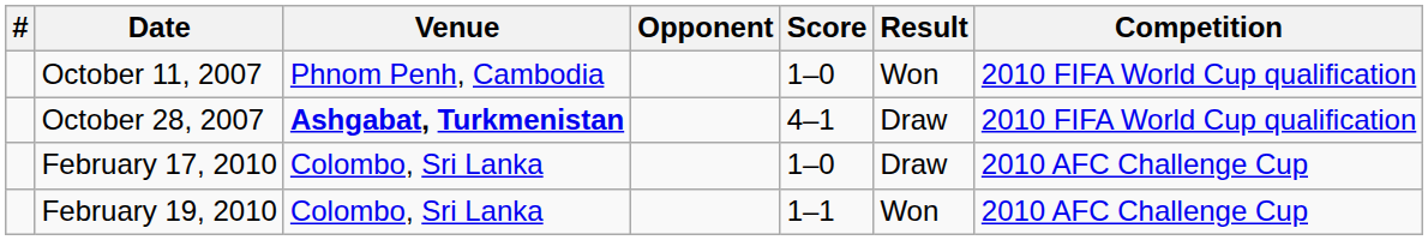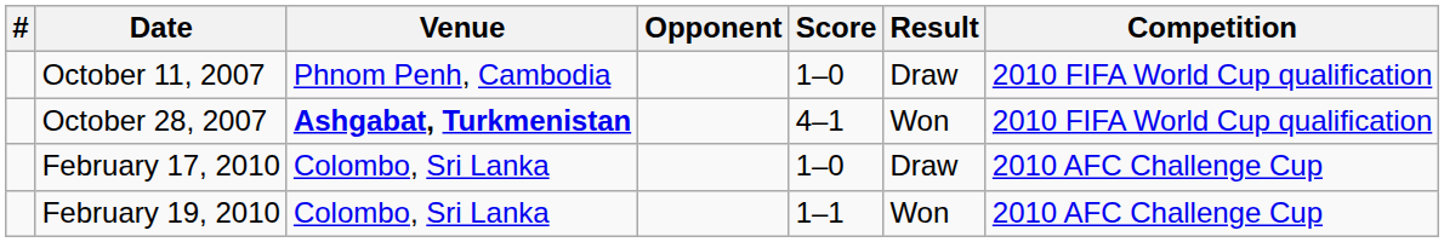 <table class="wikitable">
 <tr>
 <th>#</th>
 <th>Date</th>
 <th>Venue</th>
 <th>Opponent</th>
 <th>Score</th>
 <th>Result</th>
 <th>Competition</th>
 </tr>
 <tr>
 <td></td>
 <td>October 11, 2007</td>
 <td><a href='#'>Phnom Penh</a>, <a href='#'>Cambodia</a></td>
 <td></td>
 <td>1–0</td>
-<td>Won</td>
+<td>Draw</td>
 <td><a href='#'>2010 FIFA World Cup qualification</a></td>
 </tr>
 <tr>
 <td></td>
 <td>October 28, 2007</td>
 <td><strong><a href='#'>Ashgabat</a>, <a href='#'>Turkmenistan</a></strong></td>
 <td></td>
 <td>4–1</td>
-<td>Draw</td>
+<td>Won</td>
 <td><a href='#'>2010 FIFA World Cup qualification</a></td>
 </tr>
 <tr>
 <td></td>
 <td>February 17, 2010</td>
 <td><a href='#'>Colombo</a>, <a href='#'>Sri Lanka</a></td>
 <td></td>
 <td>1–0</td>
 <td>Draw</td>
 <td><a href='#'>2010 AFC Challenge Cup</a></td>
 </tr>
 <tr>
 <td></td>
 <td>February 19, 2010</td>
 <td><a href='#'>Colombo</a>, <a href='#'>Sri Lanka</a></td>
 <td></td>
 <td>1–1</td>
 <td>Won</td>
 <td><a href='#'>2010 AFC Challenge Cup</a></td>
 </tr>
 </table>
